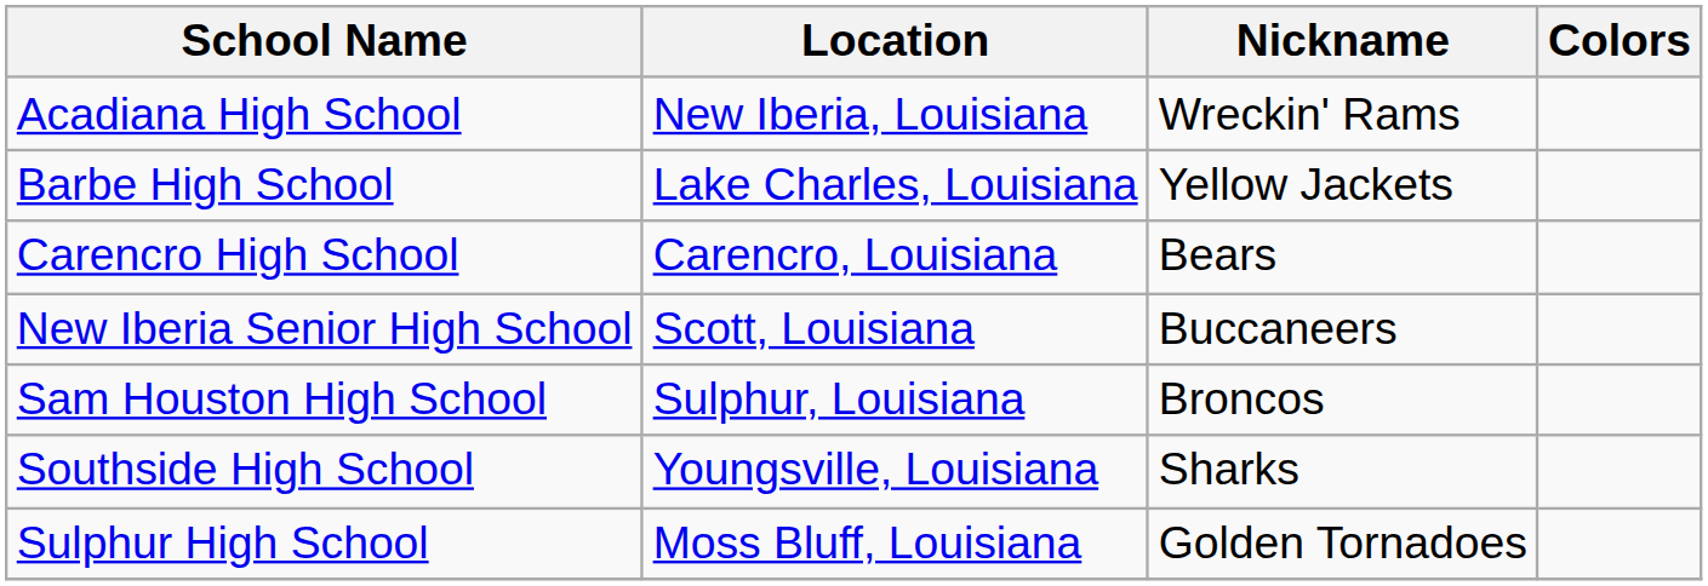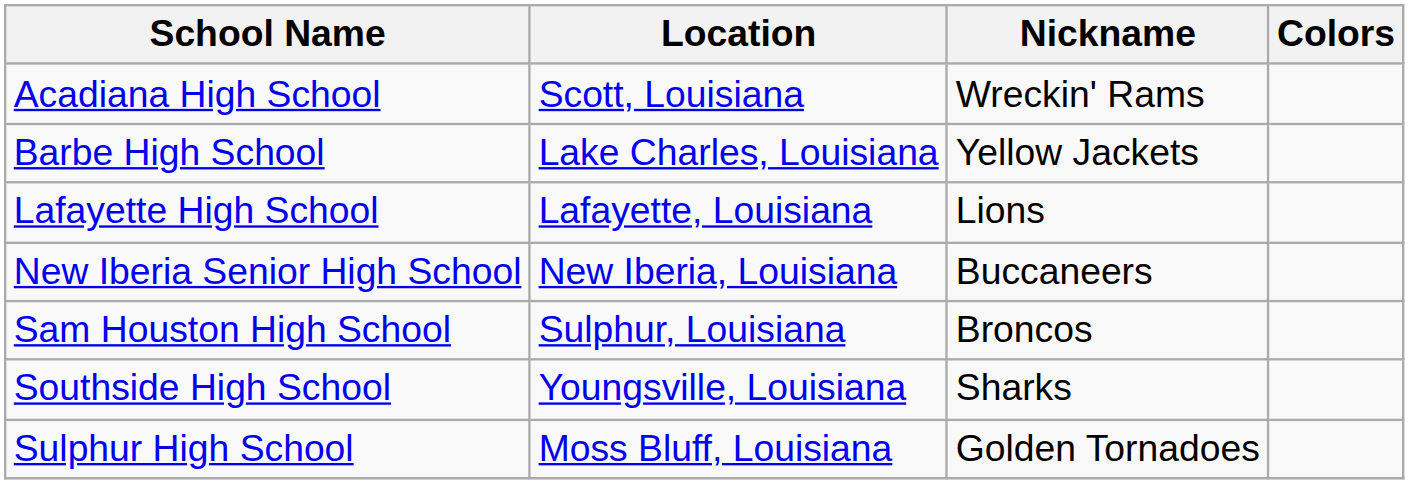 <table class="wikitable">
 <tr>
 <th>School Name</th>
 <th>Location</th>
 <th>Nickname</th>
 <th>Colors</th>
 </tr>
 <tr>
 <td><a href='#'>Acadiana High School</a></td>
-<td><a href='#'>New Iberia, Louisiana</a></td>
+<td><a href='#'>Scott, Louisiana</a></td>
 <td>Wreckin' Rams</td>
 <td> </td>
 </tr>
 <tr>
 <td><a href='#'>Barbe High School</a></td>
 <td><a href='#'>Lake Charles, Louisiana</a></td>
 <td>Yellow Jackets</td>
 <td>  </td>
 </tr>
 <tr>
-<td><a href='#'>Carencro High School</a></td>
-<td><a href='#'>Carencro, Louisiana</a></td>
-<td>Bears</td>
-<td> </td>
+<td><a href='#'>Lafayette High School</a></td>
+<td><a href='#'>Lafayette, Louisiana</a></td>
+<td>Lions</td>
+<td>  </td>
 </tr>
 <tr>
 <td><a href='#'>New Iberia Senior High School</a></td>
-<td><a href='#'>Scott, Louisiana</a></td>
+<td><a href='#'>New Iberia, Louisiana</a></td>
 <td>Buccaneers</td>
 <td> </td>
 </tr>
 <tr>
 <td><a href='#'>Sam Houston High School</a></td>
 <td><a href='#'>Sulphur, Louisiana</a></td>
 <td>Broncos</td>
 <td> </td>
 </tr>
 <tr>
 <td><a href='#'>Southside High School</a></td>
 <td><a href='#'>Youngsville, Louisiana</a></td>
 <td>Sharks</td>
 <td>  </td>
 </tr>
 <tr>
 <td><a href='#'>Sulphur High School</a></td>
 <td><a href='#'>Moss Bluff, Louisiana</a></td>
 <td>Golden Tornadoes</td>
 <td> </td>
 </tr>
 <tr>
 </tr>
 </table>
